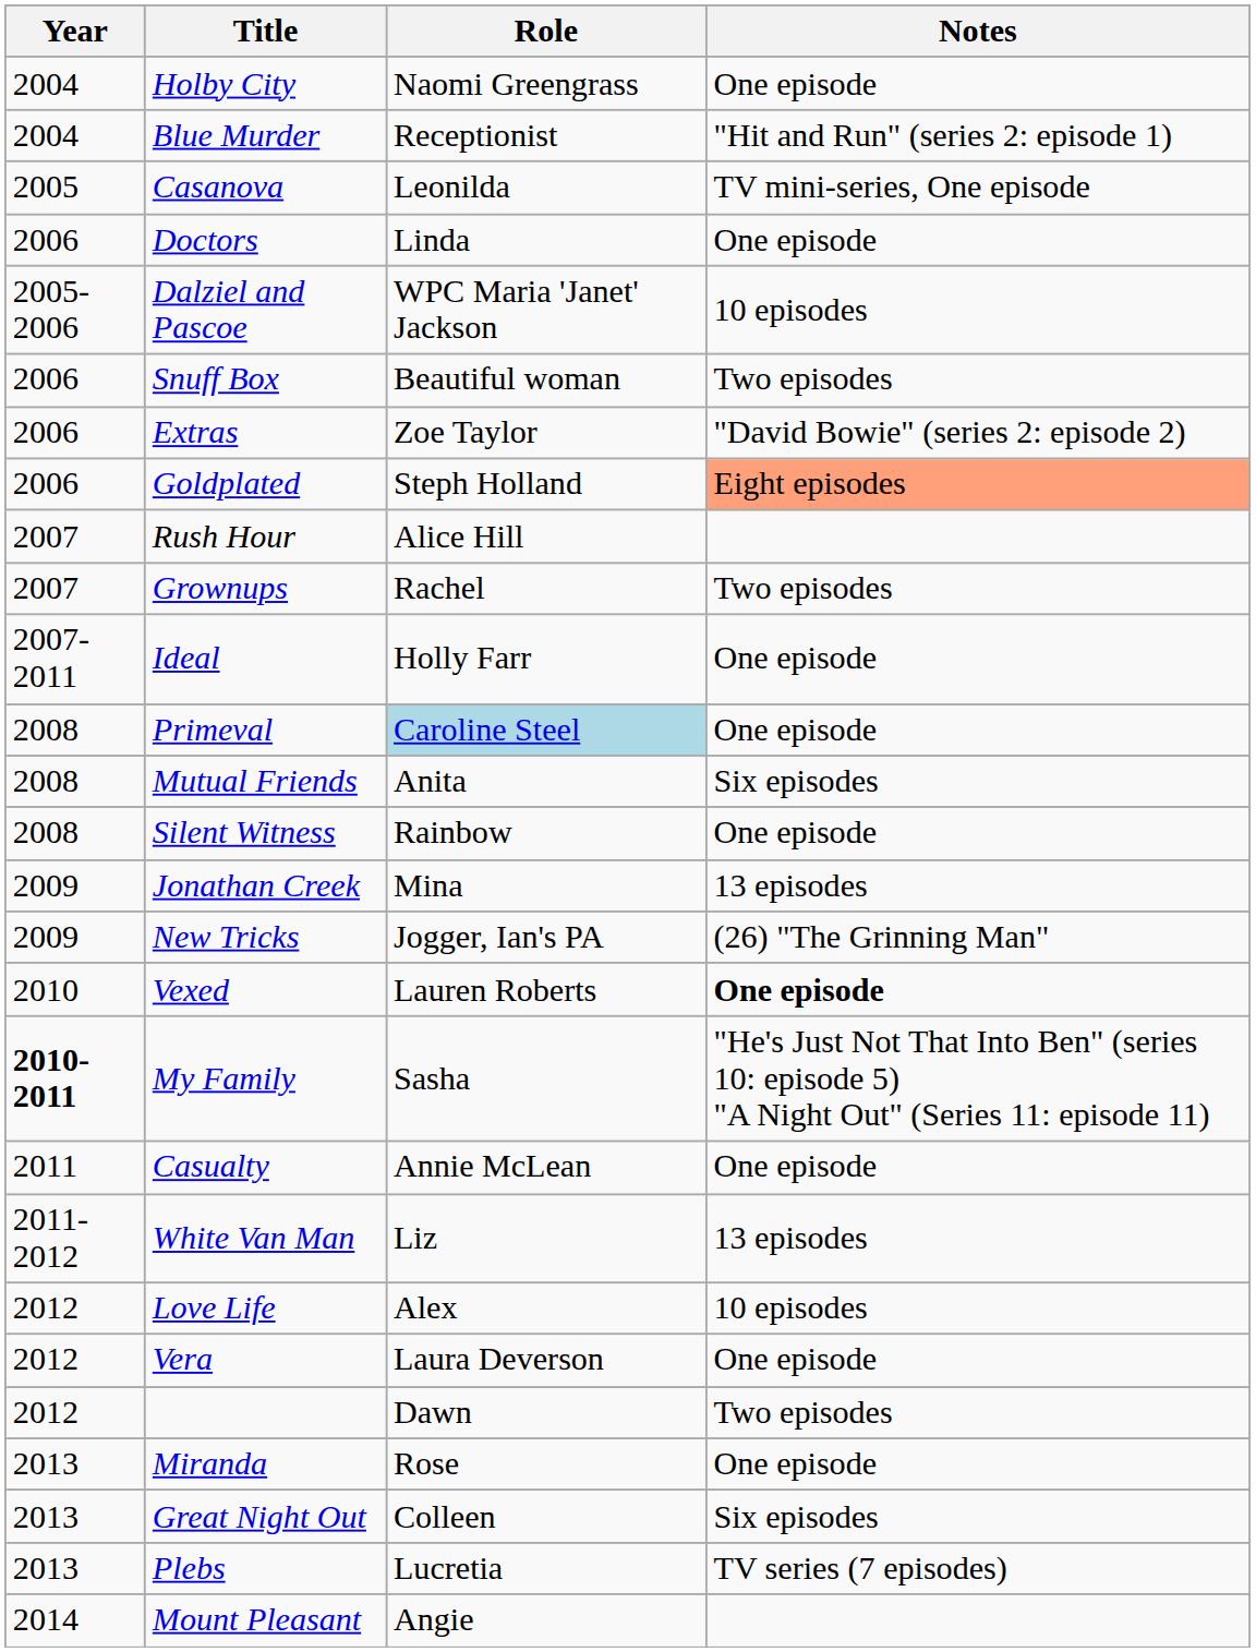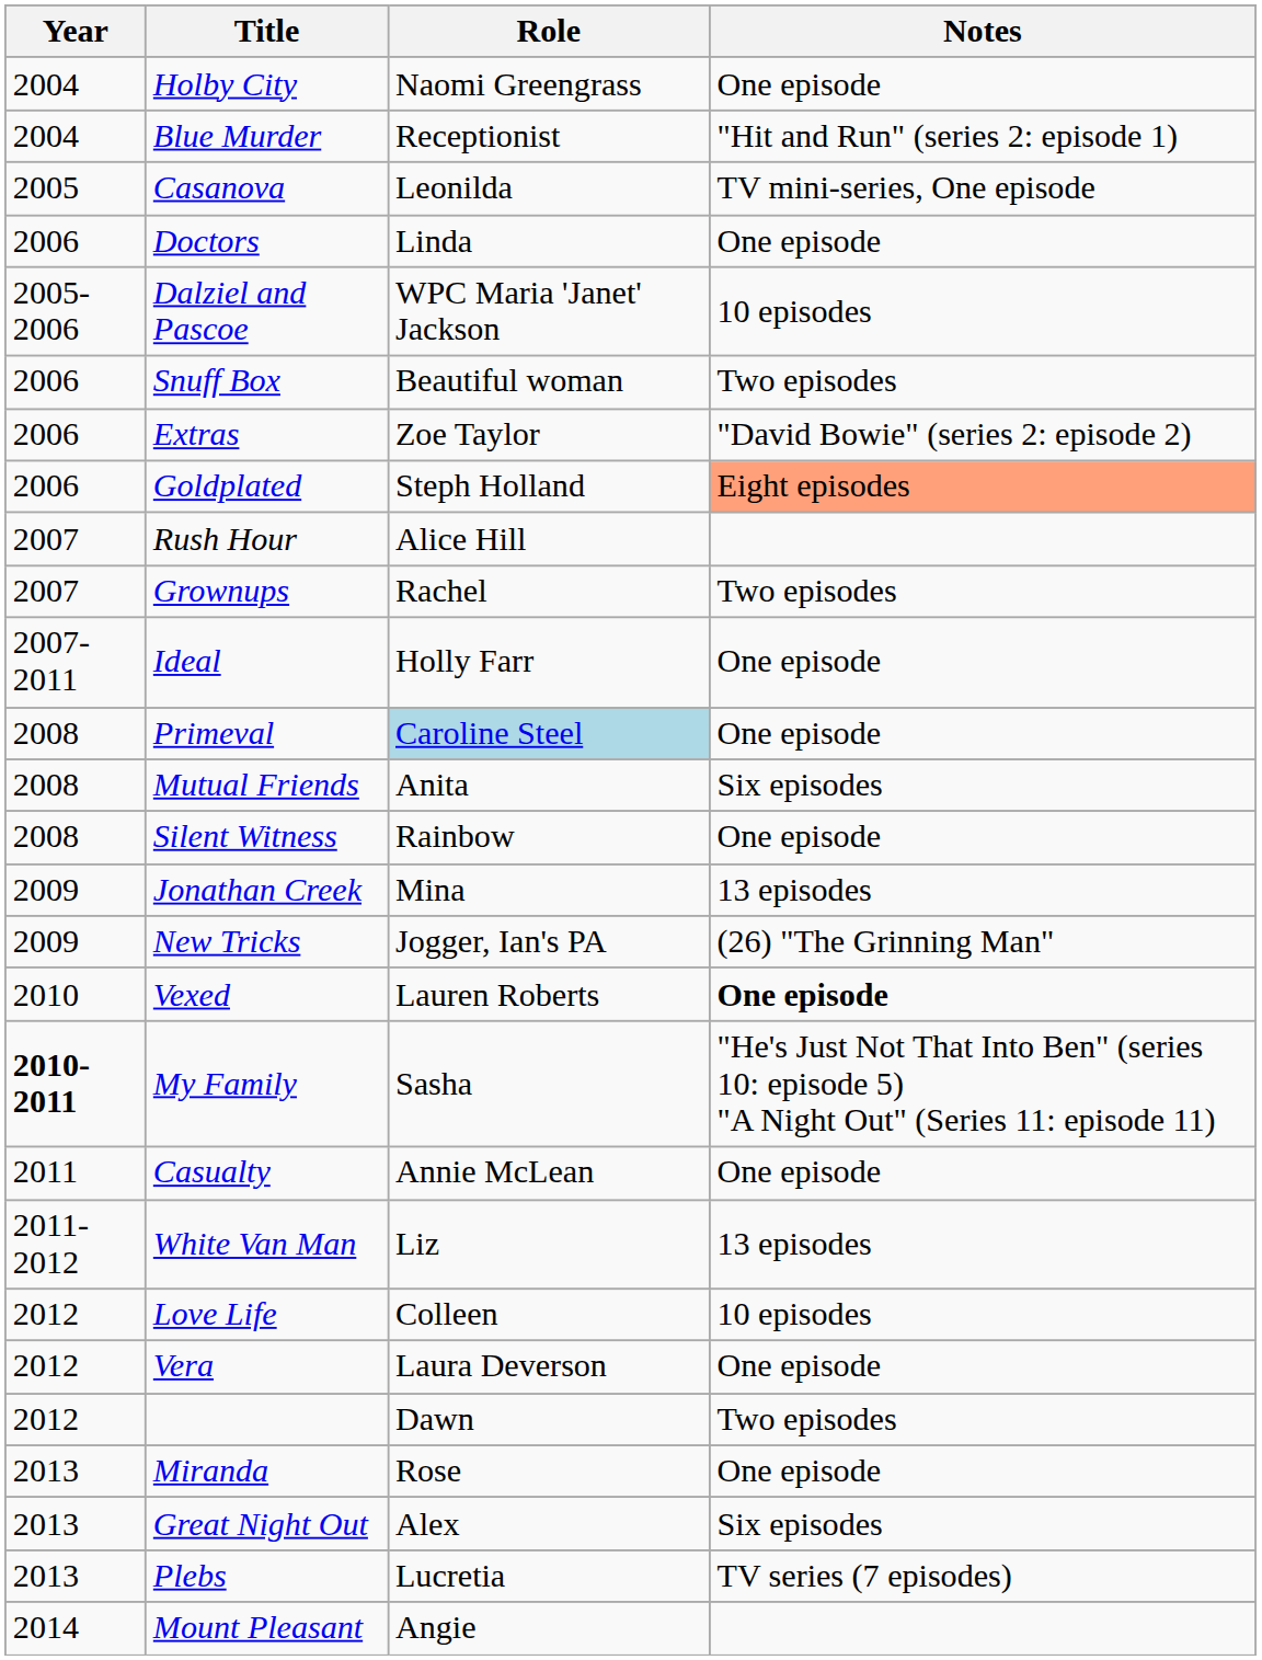 <table class="wikitable sortable">
 <tr>
 <th>Year</th>
 <th>Title</th>
 <th>Role</th>
 <th class="unsortable">Notes</th>
 </tr>
 <tr>
 <td>2004</td>
 <td><em><a href='#'>Holby City</a></em></td>
 <td>Naomi Greengrass</td>
 <td>One episode</td>
 </tr>
 <tr>
 <td>2004</td>
 <td><em><a href='#'>Blue Murder</a></em></td>
 <td>Receptionist</td>
 <td>"Hit and Run" (series 2: episode 1)</td>
 </tr>
 <tr>
 <td>2005</td>
 <td><em><a href='#'>Casanova</a></em></td>
 <td>Leonilda</td>
 <td>TV mini-series, One episode</td>
 </tr>
 <tr>
 <td>2006</td>
 <td><em><a href='#'>Doctors</a></em></td>
 <td>Linda</td>
 <td>One episode</td>
 </tr>
 <tr>
 <td>2005-2006</td>
 <td><em><a href='#'>Dalziel and Pascoe</a></em></td>
 <td>WPC Maria 'Janet' Jackson</td>
 <td>10 episodes</td>
 </tr>
 <tr>
 <td>2006</td>
 <td><em><a href='#'>Snuff Box</a></em></td>
 <td>Beautiful woman</td>
 <td>Two episodes</td>
 </tr>
 <tr>
 <td>2006</td>
 <td><em><a href='#'>Extras</a></em></td>
 <td>Zoe Taylor</td>
 <td>"David Bowie" (series 2: episode 2)</td>
 </tr>
 <tr>
 <td>2006</td>
 <td><em><a href='#'>Goldplated</a></em></td>
 <td>Steph Holland</td>
 <td style="background: lightsalmon;">Eight episodes</td>
 </tr>
 <tr>
 <td>2007</td>
 <td><em>Rush Hour</em></td>
 <td>Alice Hill</td>
 <td></td>
 </tr>
 <tr>
 <td>2007</td>
 <td><em><a href='#'>Grownups</a></em></td>
 <td>Rachel</td>
 <td>Two episodes</td>
 </tr>
 <tr>
 <td>2007-2011</td>
 <td><em><a href='#'>Ideal</a></em></td>
 <td>Holly Farr</td>
 <td>One episode</td>
 </tr>
 <tr>
 <td>2008</td>
 <td><em><a href='#'>Primeval</a></em></td>
 <td style="background: lightblue;"><a href='#'>Caroline Steel</a></td>
 <td>One episode</td>
 </tr>
 <tr>
 <td>2008</td>
 <td><em><a href='#'>Mutual Friends</a></em></td>
 <td>Anita</td>
 <td>Six episodes</td>
 </tr>
 <tr>
 <td>2008</td>
 <td><em><a href='#'>Silent Witness</a></em></td>
 <td>Rainbow</td>
 <td>One episode</td>
 </tr>
 <tr>
 <td>2009</td>
 <td><em><a href='#'>Jonathan Creek</a></em></td>
 <td>Mina</td>
 <td>13 episodes</td>
 </tr>
 <tr>
 <td>2009</td>
 <td><em><a href='#'>New Tricks</a></em></td>
 <td>Jogger, Ian's PA</td>
 <td>(26) "The Grinning Man"</td>
 </tr>
 <tr>
 <td>2010</td>
 <td><em><a href='#'>Vexed</a></em></td>
 <td>Lauren Roberts</td>
 <td><strong>One episode</strong></td>
 </tr>
 <tr>
 <td><strong>2010-2011</strong></td>
 <td><em><a href='#'>My Family</a></em></td>
 <td>Sasha</td>
 <td>"He's Just Not That Into Ben" (series 10: episode 5)<br>"A Night Out" (Series 11: episode 11)<br></td>
 </tr>
 <tr>
 <td>2011</td>
 <td><em><a href='#'>Casualty</a></em></td>
 <td>Annie McLean</td>
 <td>One episode</td>
 </tr>
 <tr>
 <td>2011-2012</td>
 <td><em><a href='#'>White Van Man</a></em></td>
 <td>Liz</td>
 <td>13 episodes</td>
 </tr>
 <tr>
 <td>2012</td>
 <td><em><a href='#'>Love Life</a></em></td>
-<td>Alex</td>
+<td>Colleen</td>
 <td>10 episodes</td>
 </tr>
 <tr>
 <td>2012</td>
 <td><em><a href='#'>Vera</a></em></td>
 <td>Laura Deverson</td>
 <td>One episode</td>
 </tr>
 <tr>
 <td>2012</td>
 <td><em></em></td>
 <td>Dawn</td>
 <td>Two episodes</td>
 </tr>
 <tr>
 <td>2013</td>
 <td><em><a href='#'>Miranda</a></em></td>
 <td>Rose</td>
 <td>One episode</td>
 </tr>
 <tr>
 <td>2013</td>
 <td><em><a href='#'>Great Night Out</a></em></td>
-<td>Colleen</td>
+<td>Alex</td>
 <td>Six episodes</td>
 </tr>
 <tr>
 <td>2013</td>
 <td><em><a href='#'>Plebs</a></em></td>
 <td>Lucretia</td>
 <td>TV series (7 episodes)</td>
 </tr>
 <tr>
 <td>2014</td>
 <td><em><a href='#'>Mount Pleasant</a></em></td>
 <td>Angie</td>
 <td></td>
 </tr>
 </table>
